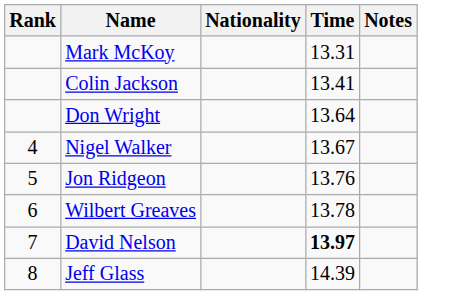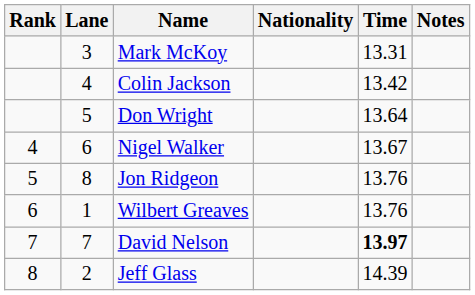 <table class="wikitable sortable" style=" text-align:center">
 <tr>
 <th>Rank</th>
+<th>Lane</th>
 <th>Name</th>
 <th>Nationality</th>
 <th>Time</th>
 <th>Notes</th>
 </tr>
 <tr>
 <td></td>
+<td>3</td>
 <td align=left><a href='#'>Mark McKoy</a></td>
 <td align=left></td>
 <td>13.31</td>
 <td></td>
 </tr>
 <tr>
 <td></td>
+<td>4</td>
 <td align=left><a href='#'>Colin Jackson</a></td>
 <td align=left></td>
-<td>13.41</td>
+<td>13.42</td>
 <td></td>
 </tr>
 <tr>
 <td></td>
+<td>5</td>
 <td align=left><a href='#'>Don Wright</a></td>
 <td align=left></td>
 <td>13.64</td>
 <td></td>
 </tr>
 <tr>
 <td>4</td>
+<td>6</td>
 <td align=left><a href='#'>Nigel Walker</a></td>
 <td align=left></td>
 <td>13.67</td>
 <td></td>
 </tr>
 <tr>
 <td>5</td>
+<td>8</td>
 <td align=left><a href='#'>Jon Ridgeon</a></td>
 <td align=left></td>
 <td>13.76</td>
 <td></td>
 </tr>
 <tr>
 <td>6</td>
+<td>1</td>
 <td align=left><a href='#'>Wilbert Greaves</a></td>
 <td align=left></td>
-<td>13.78</td>
+<td>13.76</td>
 <td></td>
 </tr>
 <tr>
+<td>7</td>
 <td>7</td>
 <td align=left><a href='#'>David Nelson</a></td>
 <td align=left></td>
 <td><strong>13.97</strong></td>
 <td></td>
 </tr>
 <tr>
 <td>8</td>
+<td>2</td>
 <td align=left><a href='#'>Jeff Glass</a></td>
 <td align=left></td>
 <td>14.39</td>
 <td></td>
 </tr>
 </table>
